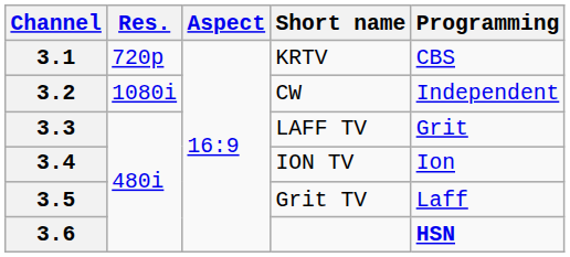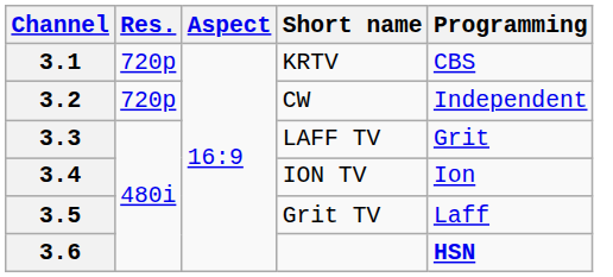 <table class="wikitable">
 <tr>
 <th scope = "col"><a href='#'>Channel</a></th>
 <th scope = "col"><a href='#'>Res.</a></th>
 <th scope = "col"><a href='#'>Aspect</a></th>
 <th scope = "col">Short name</th>
 <th scope = "col">Programming</th>
 </tr>
 <tr>
 <th scope = "row">3.1</th>
 <td><a href='#'>720p</a></td>
 <td rowspan=6><a href='#'>16:9</a></td>
 <td>KRTV</td>
 <td><a href='#'>CBS</a></td>
 </tr>
 <tr>
 <th scope = "row">3.2</th>
-<td><a href='#'>1080i</a></td>
+<td><a href='#'>720p</a></td>
 <td>CW</td>
 <td><a href='#'>Independent</a></td>
 </tr>
 <tr>
 <th scope = "row">3.3</th>
 <td rowspan=4><a href='#'>480i</a></td>
 <td>LAFF TV</td>
 <td><a href='#'>Grit</a></td>
 </tr>
 <tr>
 <th scope = "row">3.4</th>
 <td>ION TV</td>
 <td><a href='#'>Ion</a></td>
 </tr>
 <tr>
 <th scope = "row">3.5</th>
 <td>Grit TV</td>
 <td><a href='#'>Laff</a></td>
 </tr>
 <tr>
 <th scope = "row">3.6</th>
 <td></td>
 <td><strong><a href='#'>HSN</a></strong></td>
 </tr>
 </table>
